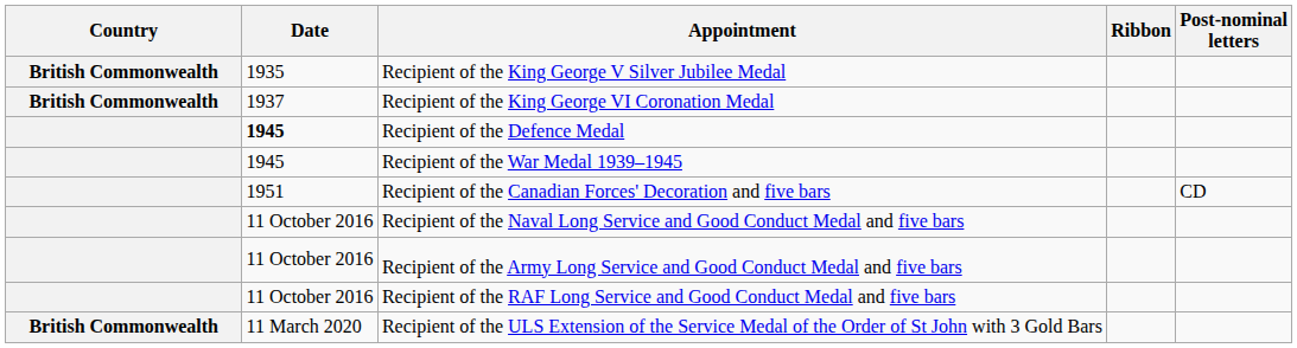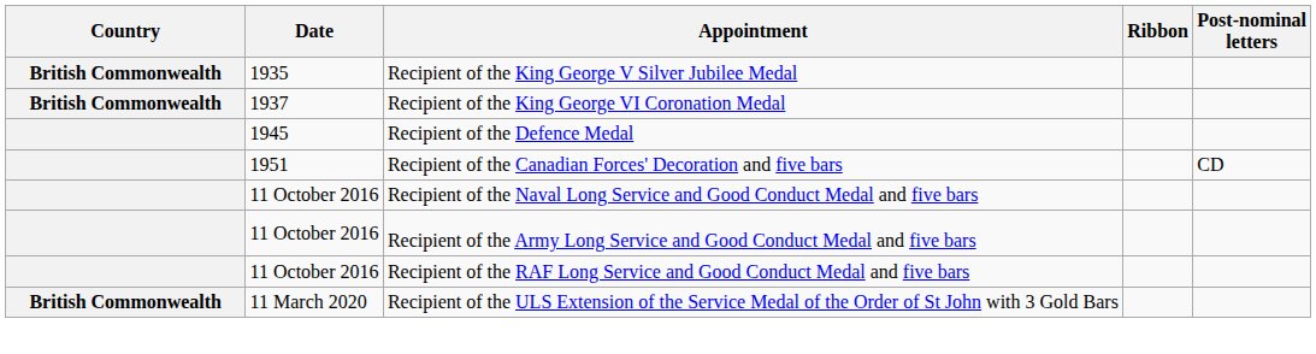 <table class="wikitable plainrowheaders">
 <tr>
 <th scope="col" style="width:12em;">Country</th>
 <th scope="col">Date</th>
 <th scope="col">Appointment</th>
 <th scope="col">Ribbon</th>
 <th scope="col">Post-nominal<br>letters</th>
 </tr>
 <tr>
 <th scope="row"> British Commonwealth</th>
 <td>1935</td>
 <td>Recipient of the <a href='#'>King George V Silver Jubilee Medal</a></td>
 <td style="padding-top:1em;"></td>
 <td></td>
 </tr>
 <tr>
 <th scope="row"> British Commonwealth</th>
 <td>1937</td>
 <td>Recipient of the <a href='#'>King George VI Coronation Medal</a></td>
 <td style="padding-top:1em;"></td>
 <td></td>
 </tr>
 <tr>
 <th scope="row"></th>
-<td><strong>1945</strong></td>
+<td>1945</td>
 <td>Recipient of the <a href='#'>Defence Medal</a></td>
-<td style="padding-top:1em;"></td>
-<td></td>
-</tr>
-<tr>
-<th scope="row"></th>
-<td>1945</td>
-<td>Recipient of the <a href='#'>War Medal 1939–1945</a></td>
 <td style="padding-top:1em;"></td>
 <td></td>
 </tr>
 <tr>
 <th scope="row"></th>
 <td>1951</td>
 <td>Recipient of the <a href='#'>Canadian Forces' Decoration</a> and <a href='#'>five bars</a></td>
 <td style="padding-top:1em;"></td>
 <td>CD</td>
 </tr>
 <tr>
 <th scope="row"></th>
 <td>11 October 2016</td>
 <td>Recipient of the <a href='#'>Naval Long Service and Good Conduct Medal</a> and <a href='#'>five bars</a></td>
 <td style="padding-top:1em;"><span></span><span></span><span></span><span></span><span></span></td>
 <td></td>
 </tr>
 <tr>
 <th scope="row"></th>
 <td>11 October 2016</td>
 <td style="padding-top:1em;">Recipient of the <a href='#'>Army Long Service and Good Conduct Medal</a> and <a href='#'>five bars</a></td>
 <td style="padding-top:1em;"><span></span><span></span><span></span><span></span><span></span></td>
 <td></td>
 </tr>
 <tr>
 <th scope="row"></th>
 <td>11 October 2016</td>
 <td>Recipient of the <a href='#'>RAF Long Service and Good Conduct Medal</a> and <a href='#'>five bars</a></td>
 <td style="padding-top:1em;"><span></span><span></span><span></span><span></span><span></span></td>
 <td></td>
 </tr>
 <tr>
 <th scope="row"> British Commonwealth</th>
 <td>11 March 2020</td>
 <td>Recipient of the <a href='#'>ULS Extension of the Service Medal of the Order of St John</a> with 3 Gold Bars</td>
 <td style="padding-top:1em;"></td>
 <td></td>
 </tr>
 </table>
